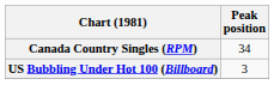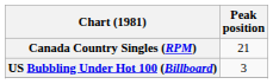 <table class="wikitable sortable plainrowheaders" style="text-align:center">
 <tr>
 <th scope="col">Chart (1981)</th>
 <th scope="col">Peak<br> position</th>
 </tr>
 <tr>
 <th scope="row">Canada Country Singles (<em><a href='#'>RPM</a></em>)</th>
-<td align="center">34</td>
+<td align="center">21</td>
 </tr>
 <tr>
 <th scope="row">US <a href='#'>Bubbling Under Hot 100</a> (<em><a href='#'>Billboard</a></em>)</th>
 <td align="center">3</td>
 </tr>
 <tr>
 </tr>
 <tr>
 </tr>
 </table>
